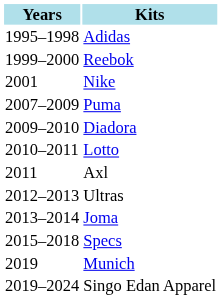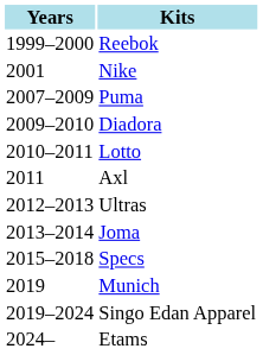 <table class="toccolours">
 <tr>
 <th bgcolor="blue sea">Years</th>
 <th bgcolor="blue sea">Kits</th>
-</tr>
-<tr>
-<td>1995–1998</td>
-<td> <a href='#'>Adidas</a></td>
 </tr>
 <tr>
 <td>1999–2000</td>
 <td> <a href='#'>Reebok</a></td>
 </tr>
 <tr>
 <td>2001</td>
 <td> <a href='#'>Nike</a></td>
 </tr>
 <tr>
 <td>2007–2009</td>
 <td> <a href='#'>Puma</a></td>
 </tr>
 <tr>
 <td>2009–2010</td>
 <td> <a href='#'>Diadora</a></td>
 </tr>
 <tr>
 <td>2010–2011</td>
 <td> <a href='#'>Lotto</a></td>
 </tr>
 <tr>
 <td>2011</td>
 <td> Axl</td>
 </tr>
 <tr>
 <td>2012–2013</td>
 <td> Ultras</td>
 </tr>
 <tr>
 <td>2013–2014</td>
 <td> <a href='#'>Joma</a></td>
 </tr>
 <tr>
 <td>2015–2018</td>
 <td> <a href='#'>Specs</a></td>
 </tr>
 <tr>
 <td>2019</td>
 <td> <a href='#'>Munich</a></td>
 </tr>
 <tr>
 <td>2019–2024</td>
 <td> Singo Edan Apparel</td>
 </tr>
+<tr>
+<td>2024–</td>
+<td> Etams</td>
+</tr>
 </table>
